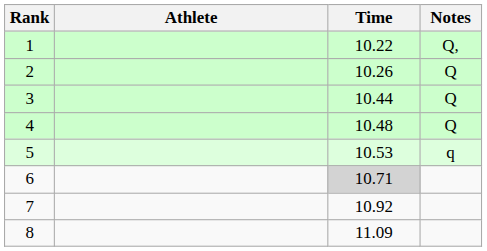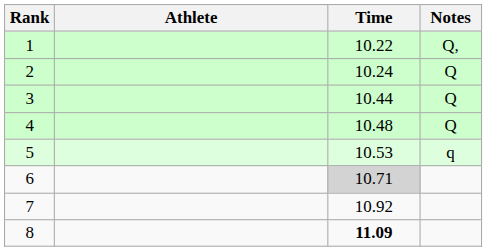 <table class="wikitable" style="text-align:center">
 <tr>
 <th width=40>Rank</th>
 <th width=250>Athlete</th>
 <th width=80>Time</th>
 <th width=50>Notes</th>
 </tr>
 <tr bgcolor=ccffcc>
 <td>1</td>
 <td align=left></td>
 <td>10.22</td>
 <td>Q, </td>
 </tr>
 <tr bgcolor=ccffcc>
 <td>2</td>
 <td align=left></td>
-<td>10.26</td>
+<td>10.24</td>
 <td>Q</td>
 </tr>
 <tr bgcolor=ccffcc>
 <td>3</td>
 <td align=left></td>
 <td>10.44</td>
 <td>Q</td>
 </tr>
 <tr bgcolor=ccffcc>
 <td>4</td>
 <td align=left></td>
 <td>10.48</td>
 <td>Q</td>
 </tr>
 <tr bgcolor=ddffdd>
 <td>5</td>
 <td align=left></td>
 <td>10.53</td>
 <td>q</td>
 </tr>
 <tr>
 <td>6</td>
 <td align=left></td>
 <td style="background: lightgrey;">10.71</td>
 <td></td>
 </tr>
 <tr>
 <td>7</td>
 <td align=left></td>
 <td>10.92</td>
 <td></td>
 </tr>
 <tr>
 <td>8</td>
 <td align=left></td>
-<td>11.09</td>
+<td><strong>11.09</strong></td>
 <td></td>
 </tr>
 </table>
